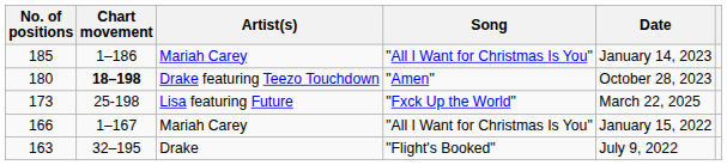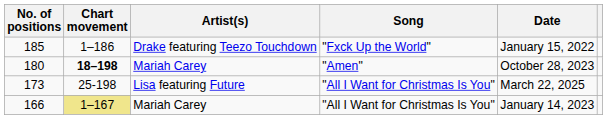 <table class="wikitable">
 <tr>
 <th>No. of<br>positions</th>
 <th>Chart<br>movement</th>
 <th>Artist(s)</th>
 <th>Song</th>
 <th>Date</th>
 <th></th>
 </tr>
 <tr>
 <td align="center">185</td>
 <td align="center">1–186</td>
-<td><a href='#'>Mariah Carey</a></td>
-<td>"<a href='#'>All I Want for Christmas Is You</a>"</td>
-<td>January 14, 2023</td>
+<td><a href='#'>Drake</a> featuring <a href='#'>Teezo Touchdown</a></td>
+<td>"<a href='#'>Fxck Up the World</a>"</td>
+<td>January 15, 2022</td>
 <td></td>
 </tr>
 <tr>
 <td align="center">180</td>
 <td align="center"><strong>18–198</strong></td>
-<td><a href='#'>Drake</a> featuring <a href='#'>Teezo Touchdown</a></td>
+<td><a href='#'>Mariah Carey</a></td>
 <td>"<a href='#'>Amen</a>"</td>
 <td>October 28, 2023</td>
 <td></td>
 </tr>
 <tr>
 <td align="center">173</td>
 <td align="center">25-198</td>
 <td><a href='#'>Lisa</a> featuring <a href='#'>Future</a></td>
-<td>"<a href='#'>Fxck Up the World</a>"</td>
+<td>"<a href='#'>All I Want for Christmas Is You</a>"</td>
 <td>March 22, 2025</td>
 <td></td>
 </tr>
 <tr>
 <td align="center">166</td>
-<td align="center">1–167</td>
+<td align="center" style="background: khaki;">1–167</td>
 <td>Mariah Carey</td>
 <td>"All I Want for Christmas Is You"</td>
-<td>January 15, 2022</td>
-<td></td>
-</tr>
-<tr>
-<td align="center">163</td>
-<td align="center">32–195</td>
-<td>Drake</td>
-<td>"Flight's Booked"</td>
-<td>July 9, 2022</td>
+<td>January 14, 2023</td>
 <td></td>
 </tr>
 </table>
